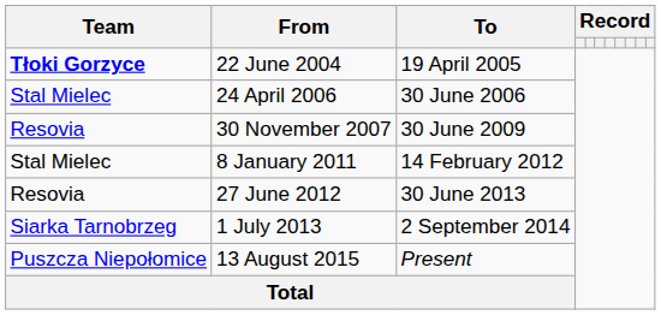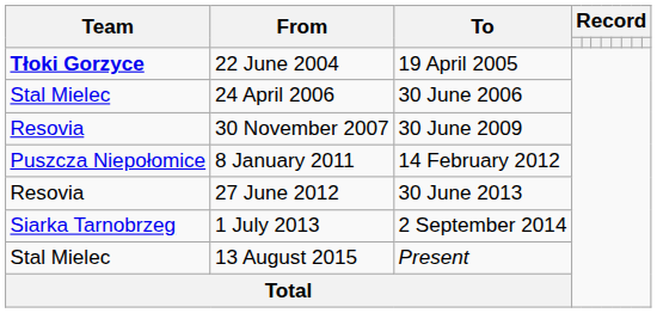 <table class="wikitable" style="text-align: center;">
 <tr>
 <th rowspan="2">Team</th>
 <th rowspan="2">From</th>
 <th rowspan="2">To</th>
 <th colspan="8">Record</th>
 </tr>
 <tr>
 <th></th>
 <th></th>
 <th></th>
 <th></th>
 <th></th>
 <th></th>
 <th></th>
 <th></th>
 </tr>
 <tr>
 <td align=left><strong><a href='#'>Tłoki Gorzyce</a></strong></td>
 <td align=left>22 June 2004</td>
 <td align=left>19 April 2005<br></td>
 </tr>
 <tr>
 <td align=left><a href='#'>Stal Mielec</a></td>
 <td align=left>24 April 2006</td>
 <td align=left>30 June 2006<br></td>
 </tr>
 <tr>
 <td align=left><a href='#'>Resovia</a></td>
 <td align=left>30 November 2007</td>
 <td align=left>30 June 2009<br></td>
 </tr>
 <tr>
-<td align=left>Stal Mielec</td>
+<td align=left><a href='#'>Puszcza Niepołomice</a></td>
 <td align=left>8 January 2011</td>
 <td align=left>14 February 2012<br></td>
 </tr>
 <tr>
 <td align=left>Resovia</td>
 <td align=left>27 June 2012</td>
 <td align=left>30 June 2013<br></td>
 </tr>
 <tr>
 <td align=left><a href='#'>Siarka Tarnobrzeg</a></td>
 <td align=left>1 July 2013</td>
 <td align=left>2 September 2014<br></td>
 </tr>
 <tr>
-<td align=left><a href='#'>Puszcza Niepołomice</a></td>
+<td align=left>Stal Mielec</td>
 <td align=left>13 August 2015</td>
 <td align=left><em>Present</em><br></td>
 </tr>
 <tr>
 <th colspan="3">Total<br></th>
 </tr>
 </table>
